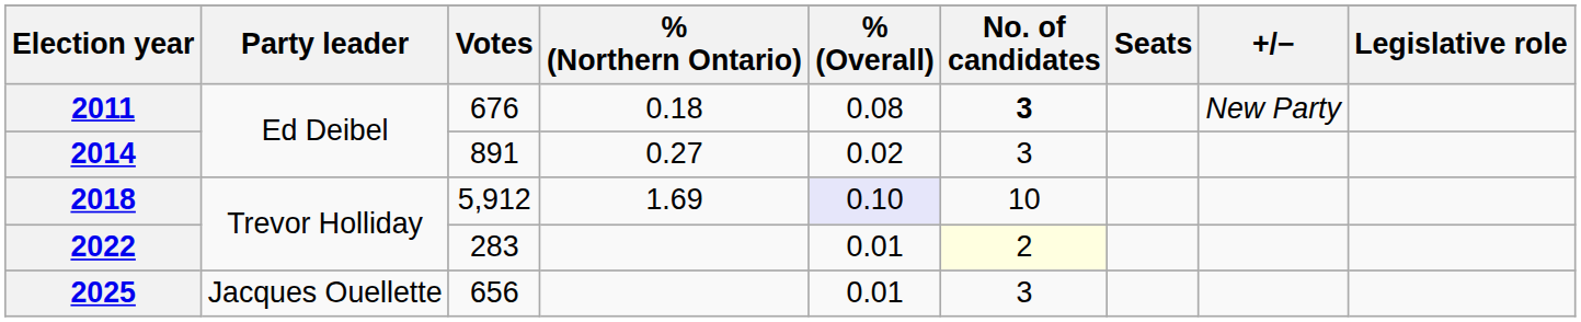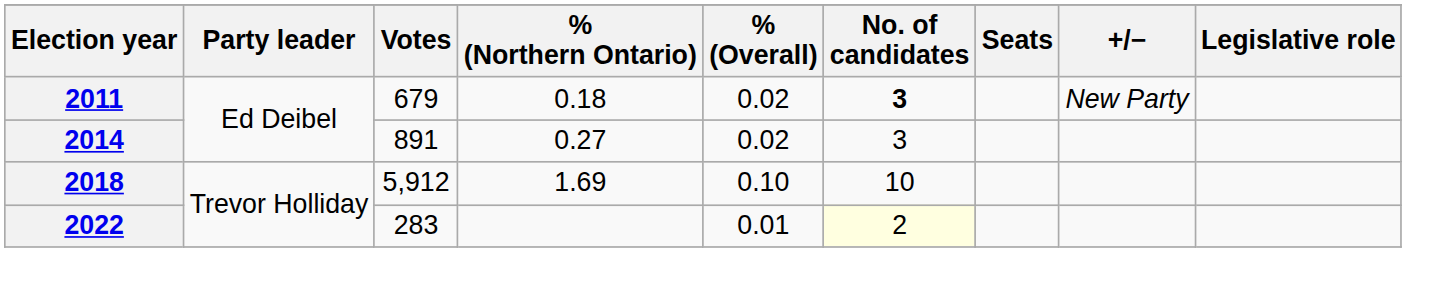 <table class="wikitable plainrowheaders" style="text-align: center;">
 <tr>
 </tr>
 <tr>
 <th scope="col">Election year</th>
 <th scope="col">Party leader</th>
 <th scope="col">Votes</th>
 <th scope="col">%<br>(Northern Ontario)</th>
 <th scope="col">%<br>(Overall)</th>
 <th scope="col">No. of<br>candidates</th>
 <th scope="col">Seats</th>
 <th scope="col">+/−</th>
 <th>Legislative role</th>
 </tr>
 <tr>
 <th scope="row"><a href='#'>2011</a></th>
 <td rowspan="2">Ed Deibel</td>
-<td>676</td>
+<td>679</td>
 <td>0.18</td>
-<td>0.08</td>
+<td>0.02</td>
 <td><strong>3</strong></td>
 <td><small>  </small></td>
 <td><em>New Party</em></td>
 <td></td>
 </tr>
 <tr>
 <th scope="row"><a href='#'>2014</a></th>
 <td>891</td>
 <td>0.27</td>
 <td>0.02</td>
 <td>3</td>
 <td><small>  </small></td>
 <td></td>
 <td></td>
 </tr>
 <tr>
 <th scope="row"><a href='#'>2018</a></th>
 <td rowspan="2">Trevor Holliday</td>
 <td>5,912</td>
 <td>1.69</td>
-<td style="background: lavender;">0.10</td>
+<td>0.10</td>
 <td>10</td>
 <td><small> </small></td>
 <td></td>
 <td></td>
 </tr>
 <tr>
 <th scope="row"><a href='#'>2022</a></th>
 <td>283</td>
 <td></td>
 <td>0.01</td>
 <td style="background: lightyellow;">2</td>
 <td><small> </small></td>
 <td></td>
 <td></td>
 </tr>
-<tr>
-<th scope="row"><a href='#'>2025</a></th>
-<td>Jacques Ouellette</td>
-<td>656</td>
-<td></td>
-<td>0.01</td>
-<td>3</td>
-<td><small> </small></td>
-<td></td>
-<td></td>
-</tr>
 </table>
